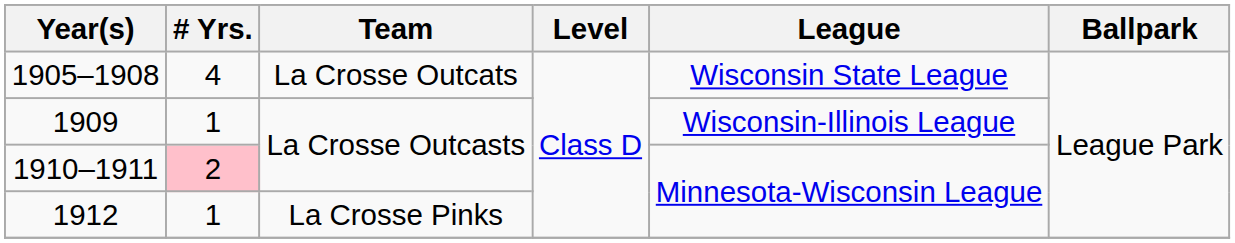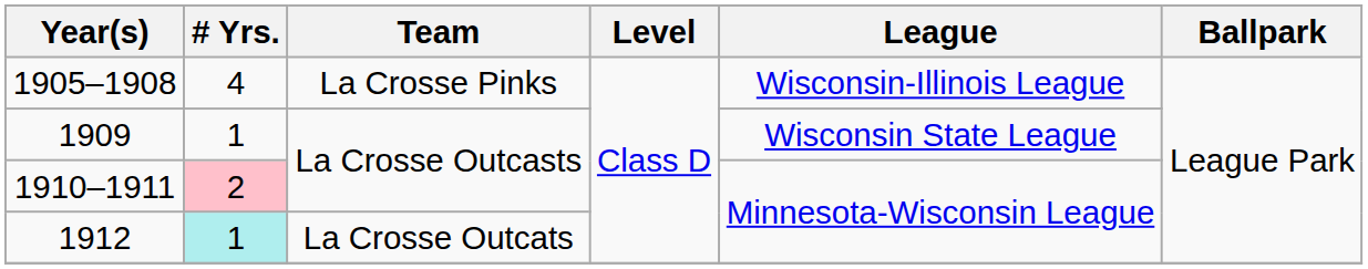 <table class="wikitable" style="text-align:center; font-size: 95%;">
 <tr>
 <th>Year(s)</th>
 <th># Yrs.</th>
 <th>Team</th>
 <th>Level</th>
 <th>League</th>
 <th>Ballpark</th>
 </tr>
 <tr align=center>
 <td>1905–1908</td>
 <td>4</td>
-<td>La Crosse Outcats</td>
+<td>La Crosse Pinks</td>
 <td rowspan=4><a href='#'>Class D</a></td>
-<td><a href='#'>Wisconsin State League</a></td>
+<td><a href='#'>Wisconsin-Illinois League</a></td>
 <td rowspan=4>League Park</td>
 </tr>
 <tr align=center>
 <td>1909</td>
 <td>1</td>
 <td rowspan=2>La Crosse Outcasts</td>
-<td><a href='#'>Wisconsin-Illinois League</a></td>
+<td><a href='#'>Wisconsin State League</a></td>
 </tr>
 <tr align=center>
 <td>1910–1911</td>
 <td style="background: pink;">2</td>
 <td rowspan=2><a href='#'>Minnesota-Wisconsin League</a></td>
 </tr>
 <tr align=center>
 <td>1912</td>
-<td>1</td>
-<td>La Crosse Pinks</td>
+<td style="background: paleturquoise;">1</td>
+<td>La Crosse Outcats</td>
 </tr>
 <tr align=center>
 </tr>
 </table>
